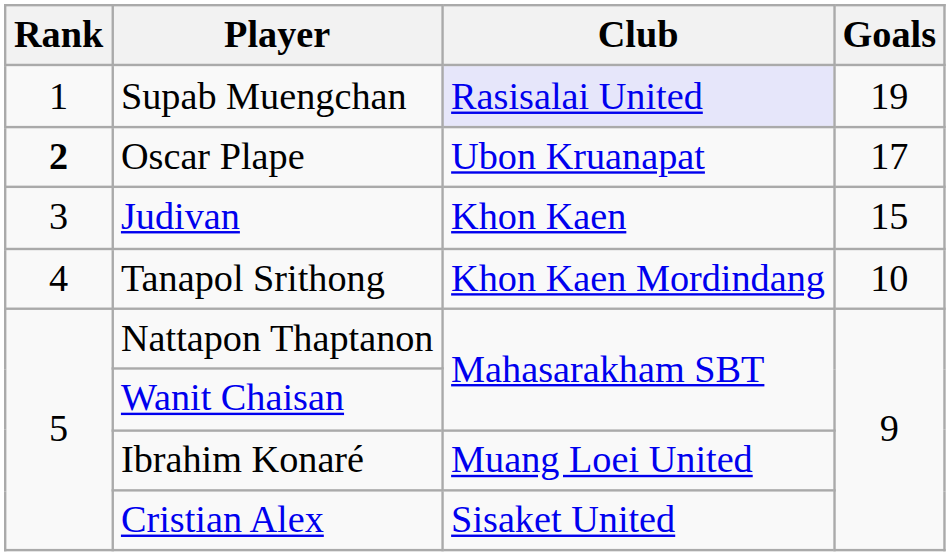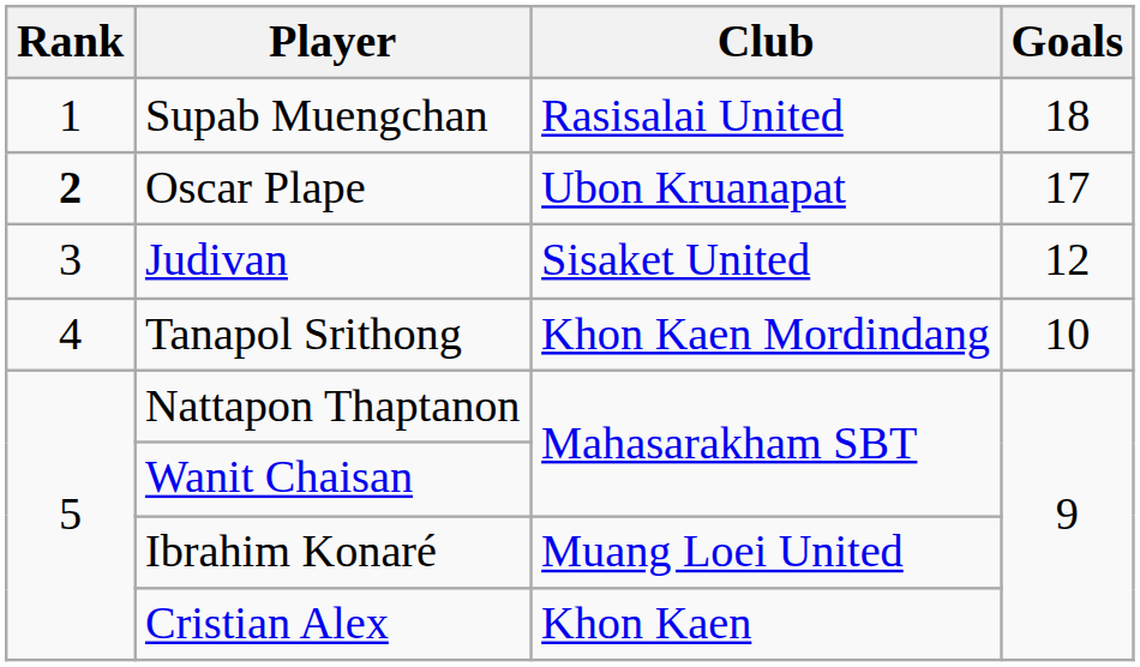 <table class="wikitable" style="text-align:center">
 <tr>
 <th>Rank</th>
 <th>Player</th>
 <th>Club</th>
 <th>Goals</th>
 </tr>
 <tr>
 <td>1</td>
 <td align="left"> Supab Muengchan</td>
-<td align="left" style="background: lavender;"><a href='#'>Rasisalai United</a></td>
-<td>19</td>
+<td align="left"><a href='#'>Rasisalai United</a></td>
+<td>18</td>
 </tr>
 <tr>
 <td><strong>2</strong></td>
 <td align="left"> Oscar Plape</td>
 <td align="left"><a href='#'>Ubon Kruanapat</a></td>
 <td>17</td>
 </tr>
 <tr>
 <td>3</td>
 <td align="left"> <a href='#'>Judivan</a></td>
-<td align="left"><a href='#'>Khon Kaen</a></td>
-<td>15</td>
+<td align="left"><a href='#'>Sisaket United</a></td>
+<td>12</td>
 </tr>
 <tr>
 <td>4</td>
 <td align="left"> Tanapol Srithong</td>
 <td align="left"><a href='#'>Khon Kaen Mordindang</a></td>
 <td>10</td>
 </tr>
 <tr>
 <td rowspan="4">5</td>
 <td align="left"> Nattapon Thaptanon</td>
 <td align="left"rowspan="2"><a href='#'>Mahasarakham SBT</a></td>
 <td rowspan="4">9</td>
 </tr>
 <tr>
 <td align="left"> <a href='#'>Wanit Chaisan</a></td>
 </tr>
 <tr>
 <td align="left"> Ibrahim Konaré</td>
 <td align="left"><a href='#'>Muang Loei United</a></td>
 </tr>
 <tr>
 <td align="left"> <a href='#'>Cristian Alex</a></td>
-<td align="left"><a href='#'>Sisaket United</a></td>
+<td align="left"><a href='#'>Khon Kaen</a></td>
 </tr>
 </table>
